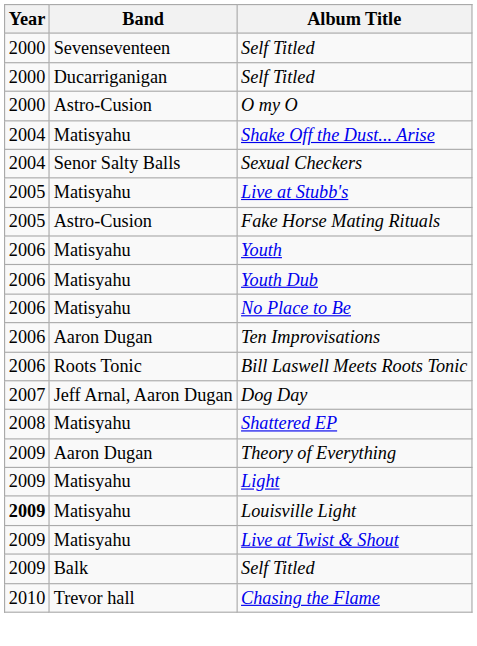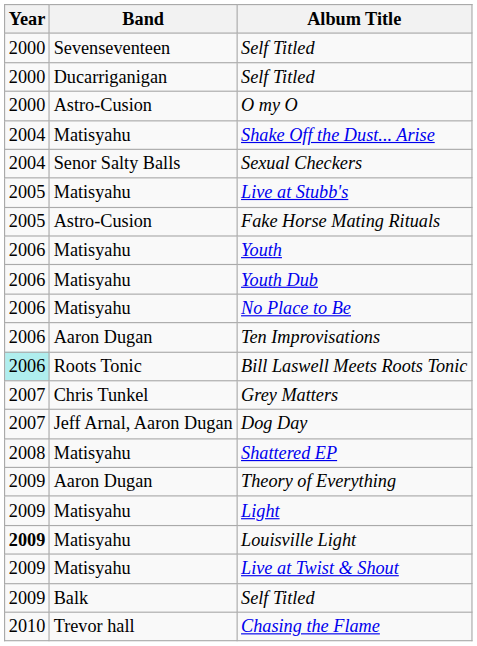 <table class="wikitable sortable">
 <tr>
 <th>Year</th>
 <th>Band</th>
 <th>Album Title</th>
 </tr>
 <tr>
 <td>2000</td>
 <td>Sevenseventeen</td>
 <td><em>Self Titled</em></td>
 </tr>
 <tr>
 <td>2000</td>
 <td>Ducarriganigan</td>
 <td><em>Self Titled</em></td>
 </tr>
 <tr>
 <td>2000</td>
 <td>Astro-Cusion</td>
 <td><em>O my O</em></td>
 </tr>
 <tr>
 <td>2004</td>
 <td>Matisyahu</td>
 <td><em><a href='#'>Shake Off the Dust... Arise</a></em></td>
 </tr>
 <tr>
 <td>2004</td>
 <td>Senor Salty Balls</td>
 <td><em>Sexual Checkers</em></td>
 </tr>
 <tr>
 <td>2005</td>
 <td>Matisyahu</td>
 <td><em><a href='#'>Live at Stubb's</a></em></td>
 </tr>
 <tr>
 <td>2005</td>
 <td>Astro-Cusion</td>
 <td><em>Fake Horse Mating Rituals</em></td>
 </tr>
 <tr>
 <td>2006</td>
 <td>Matisyahu</td>
 <td><em><a href='#'>Youth</a></em></td>
 </tr>
 <tr>
 <td>2006</td>
 <td>Matisyahu</td>
 <td><em><a href='#'>Youth Dub</a></em></td>
 </tr>
 <tr>
 <td>2006</td>
 <td>Matisyahu</td>
 <td><em><a href='#'>No Place to Be</a></em></td>
 </tr>
 <tr>
 <td>2006</td>
 <td>Aaron Dugan</td>
 <td><em>Ten Improvisations</em></td>
 </tr>
 <tr>
-<td>2006</td>
+<td style="background: paleturquoise;">2006</td>
 <td>Roots Tonic</td>
 <td><em>Bill Laswell Meets Roots Tonic</em></td>
+</tr>
+<tr>
+<td>2007</td>
+<td>Chris Tunkel</td>
+<td><em>Grey Matters</em></td>
 </tr>
 <tr>
 <td>2007</td>
 <td>Jeff Arnal, Aaron Dugan</td>
 <td><em>Dog Day</em></td>
 </tr>
 <tr>
 <td>2008</td>
 <td>Matisyahu</td>
 <td><em><a href='#'>Shattered EP</a></em></td>
 </tr>
 <tr>
 <td>2009</td>
 <td>Aaron Dugan</td>
 <td><em>Theory of Everything</em></td>
 </tr>
 <tr>
 <td>2009</td>
 <td>Matisyahu</td>
 <td><em><a href='#'>Light</a></em></td>
 </tr>
 <tr>
 <td><strong>2009</strong></td>
 <td>Matisyahu</td>
 <td><em>Louisville Light</em></td>
 </tr>
 <tr>
 <td>2009</td>
 <td>Matisyahu</td>
 <td><em><a href='#'>Live at Twist & Shout</a></em></td>
 </tr>
 <tr>
 <td>2009</td>
 <td>Balk</td>
 <td><em>Self Titled</em></td>
 </tr>
 <tr>
 <td>2010</td>
 <td>Trevor hall</td>
 <td><em><a href='#'>Chasing the Flame</a></em></td>
 </tr>
 </table>
